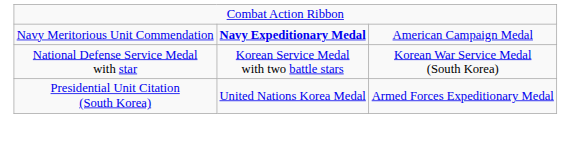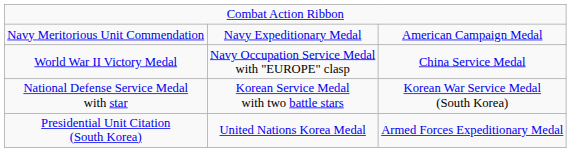 <table class="wikitable" style="margin:1em auto; text-align:center;">
 <tr>
 <td colspan="3"><a href='#'>Combat Action Ribbon</a></td>
 </tr>
 <tr>
 <td><a href='#'>Navy Meritorious Unit Commendation</a></td>
-<td><strong><a href='#'>Navy Expeditionary Medal</a></strong></td>
+<td><a href='#'>Navy Expeditionary Medal</a></td>
 <td><a href='#'>American Campaign Medal</a></td>
+</tr>
+<tr>
+<td><a href='#'>World War II Victory Medal</a></td>
+<td><a href='#'>Navy Occupation Service Medal</a> <br>with "EUROPE" clasp</td>
+<td><a href='#'>China Service Medal</a></td>
 </tr>
 <tr>
 <td><a href='#'>National Defense Service Medal</a> <br>with <a href='#'>star</a></td>
 <td><a href='#'>Korean Service Medal</a> <br>with two <a href='#'>battle stars</a></td>
 <td><a href='#'>Korean War Service Medal</a> <br>(South Korea)</td>
 </tr>
 <tr>
 <td><a href='#'>Presidential Unit Citation <br>(South Korea)</a></td>
 <td><a href='#'>United Nations Korea Medal</a></td>
 <td><a href='#'>Armed Forces Expeditionary Medal</a></td>
 </tr>
 </table>
